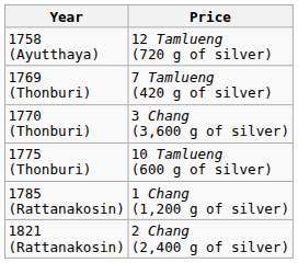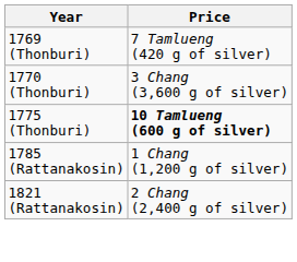 <table class="wikitable">
 <tr>
 <th>Year</th>
 <th>Price</th>
-</tr>
-<tr>
-<td>1758<br>(Ayutthaya)</td>
-<td>12 <em>Tamlueng</em><br>(720 g of silver)</td>
 </tr>
 <tr>
 <td>1769<br>(Thonburi)</td>
 <td>7 <em>Tamlueng</em><br>(420 g of silver)</td>
 </tr>
 <tr>
 <td>1770<br>(Thonburi)</td>
 <td>3 <em>Chang</em><br>(3,600 g of silver)</td>
 </tr>
 <tr>
 <td>1775<br>(Thonburi)</td>
-<td>10 <em>Tamlueng</em><br>(600 g of silver)</td>
+<td><strong>10 <em>Tamlueng</em><br>(600 g of silver)</strong></td>
 </tr>
 <tr>
 <td>1785<br>(Rattanakosin)</td>
 <td>1 <em>Chang</em><br>(1,200 g of silver)</td>
 </tr>
 <tr>
 <td>1821<br>(Rattanakosin)</td>
 <td>2 <em>Chang</em><br>(2,400 g of silver)</td>
 </tr>
 </table>
